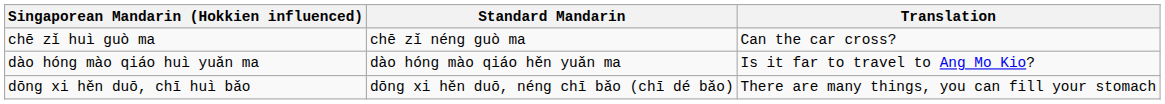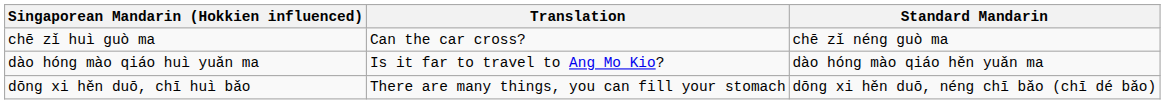 <table class=wikitable>
 <tr>
 <th>Singaporean Mandarin (Hokkien influenced)</th>
+<th>Translation</th>
 <th>Standard Mandarin</th>
-<th>Translation</th>
 </tr>
 <tr>
 <td> chē zǐ huì guò ma</td>
+<td>Can the car cross?</td>
 <td> chē zǐ néng guò ma</td>
-<td>Can the car cross?</td>
 </tr>
 <tr>
 <td> dào hóng mào qiáo huì yuǎn ma</td>
+<td>Is it far to travel to <a href='#'>Ang Mo Kio</a>?</td>
 <td> dào hóng mào qiáo hěn yuǎn ma</td>
-<td>Is it far to travel to <a href='#'>Ang Mo Kio</a>?</td>
 </tr>
 <tr>
 <td> dōng xi hěn duō, chī huì bǎo</td>
+<td>There are many things, you can fill your stomach</td>
 <td> dōng xi hěn duō, néng chī bǎo (chī dé bǎo)</td>
-<td>There are many things, you can fill your stomach</td>
 </tr>
 </table>
